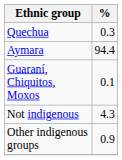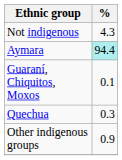 <table class="wikitable" border="1" style="width:25%;" border="1">
 <tr bgcolor=#EFEFEF>
 <th><strong>Ethnic group</strong></th>
 <th><strong>%</strong></th>
 </tr>
 <tr>
-<td><a href='#'>Quechua</a></td>
-<td align="right">0.3</td>
+<td>Not <a href='#'>indigenous</a></td>
+<td align="right">4.3</td>
 </tr>
 <tr>
 <td><a href='#'>Aymara</a></td>
-<td align="right">94.4</td>
+<td align="right" style="background: paleturquoise;">94.4</td>
 </tr>
 <tr>
 <td><a href='#'>Guaraní</a>, <a href='#'>Chiquitos</a>, <a href='#'>Moxos</a></td>
 <td align="right">0.1</td>
 </tr>
 <tr>
-<td>Not <a href='#'>indigenous</a></td>
-<td align="right">4.3</td>
+<td><a href='#'>Quechua</a></td>
+<td align="right">0.3</td>
 </tr>
 <tr>
 <td>Other indigenous groups</td>
 <td align="right">0.9</td>
 </tr>
 <tr>
 </tr>
 </table>
